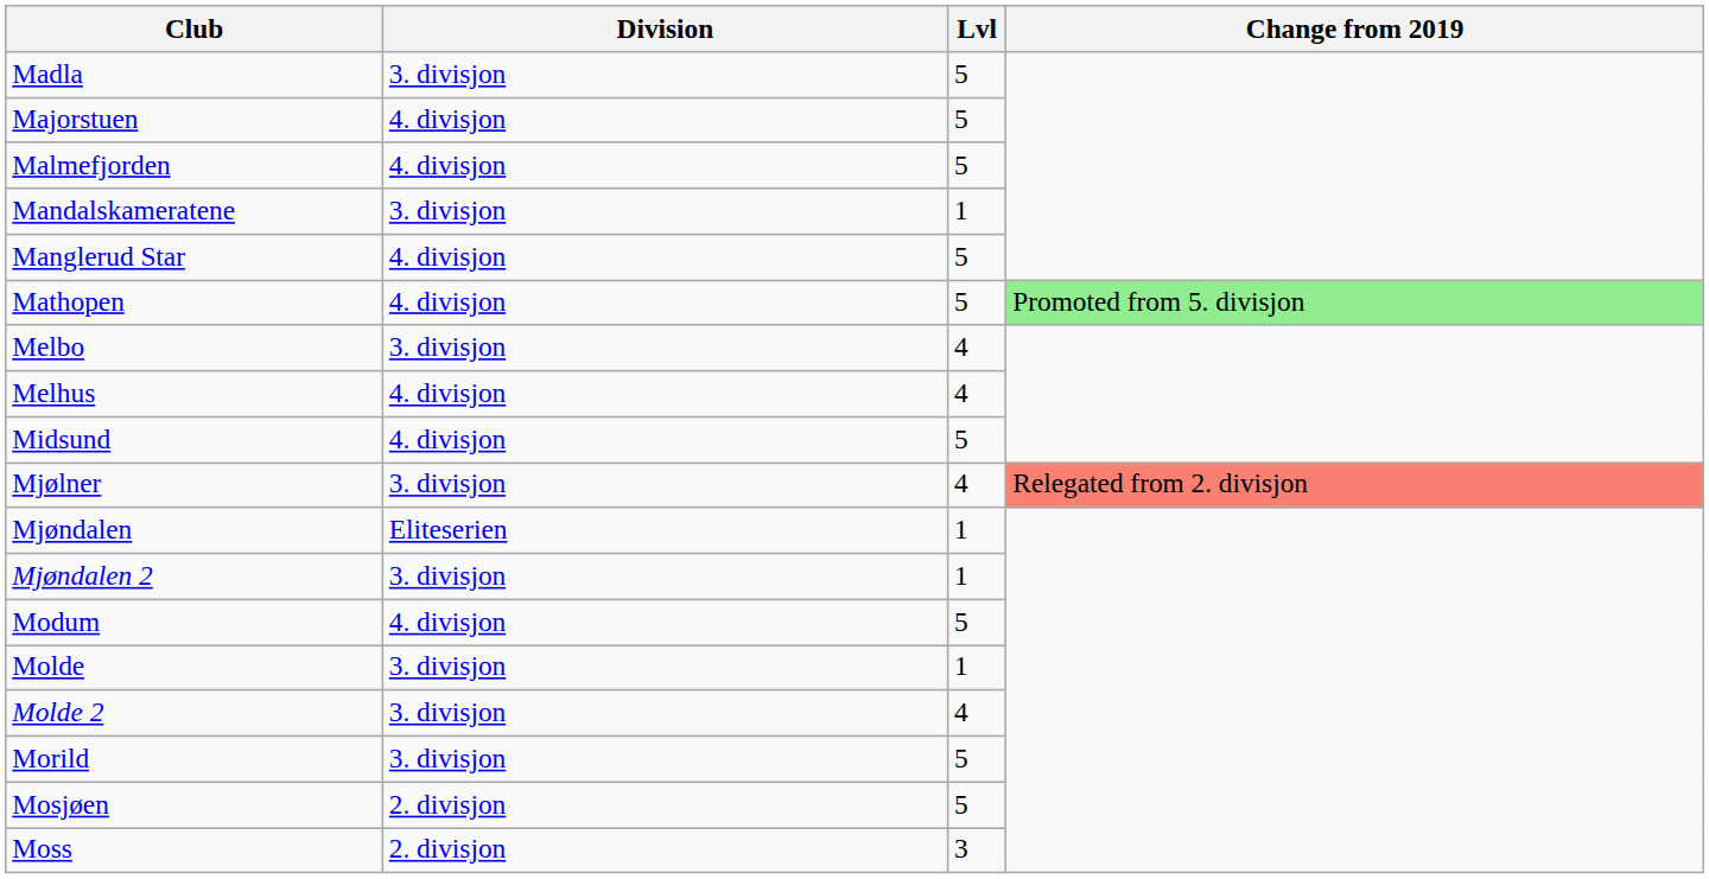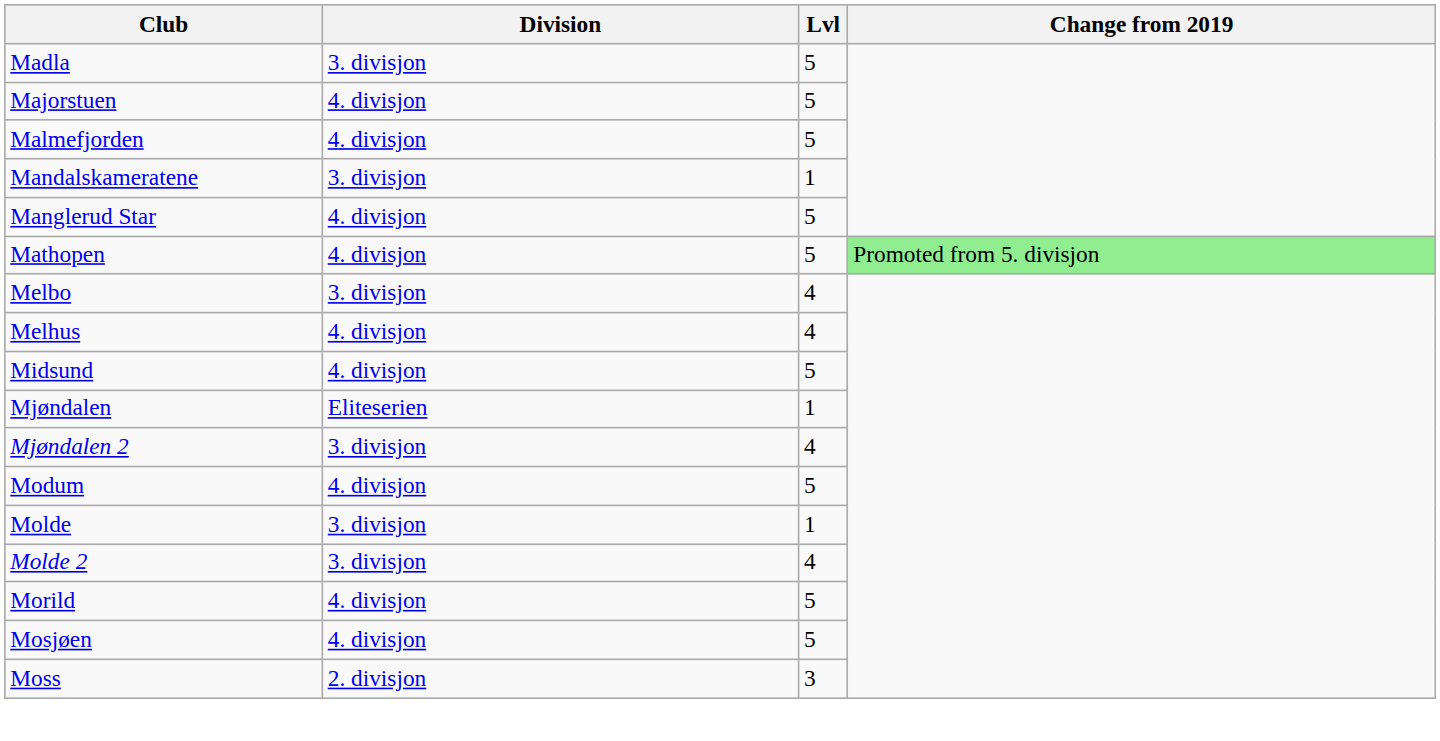 <table class="wikitable sortable" width=100% style="font-size:90%">
 <tr>
 <th width=20%>Club</th>
 <th width=30%>Division</th>
 <th width=3%>Lvl</th>
 <th width=37%>Change from 2019</th>
 </tr>
 <tr>
 <td><a href='#'>Madla</a></td>
 <td><a href='#'>3. divisjon</a></td>
 <td>5</td>
 </tr>
 <tr>
 <td><a href='#'>Majorstuen</a></td>
 <td><a href='#'>4. divisjon</a></td>
 <td>5</td>
 </tr>
 <tr>
 <td><a href='#'>Malmefjorden</a></td>
 <td><a href='#'>4. divisjon</a></td>
 <td>5</td>
 </tr>
 <tr>
 <td><a href='#'>Mandalskameratene</a></td>
 <td><a href='#'>3. divisjon</a></td>
 <td>1</td>
 </tr>
 <tr>
 <td><a href='#'>Manglerud Star</a></td>
 <td><a href='#'>4. divisjon</a></td>
 <td>5</td>
 </tr>
 <tr>
 <td><a href='#'>Mathopen</a></td>
 <td><a href='#'>4. divisjon</a></td>
 <td>5</td>
 <td style="background:lightgreen">Promoted from 5. divisjon</td>
 </tr>
 <tr>
 <td><a href='#'>Melbo</a></td>
 <td><a href='#'>3. divisjon</a></td>
 <td>4</td>
 </tr>
 <tr>
 <td><a href='#'>Melhus</a></td>
 <td><a href='#'>4. divisjon</a></td>
 <td>4</td>
 </tr>
 <tr>
 <td><a href='#'>Midsund</a></td>
 <td><a href='#'>4. divisjon</a></td>
 <td>5</td>
 </tr>
 <tr>
-<td><a href='#'>Mjølner</a></td>
-<td><a href='#'>3. divisjon</a></td>
-<td>4</td>
-<td style="background:salmon">Relegated from 2. divisjon</td>
-</tr>
-<tr>
 <td><a href='#'>Mjøndalen</a></td>
 <td><a href='#'>Eliteserien</a></td>
 <td>1</td>
 </tr>
 <tr>
 <td><em><a href='#'>Mjøndalen 2</a></em></td>
 <td><a href='#'>3. divisjon</a></td>
-<td>1</td>
+<td>4</td>
 </tr>
 <tr>
 <td><a href='#'>Modum</a></td>
 <td><a href='#'>4. divisjon</a></td>
 <td>5</td>
 </tr>
 <tr>
 <td><a href='#'>Molde</a></td>
 <td><a href='#'>3. divisjon</a></td>
 <td>1</td>
 </tr>
 <tr>
 <td><em><a href='#'>Molde 2</a></em></td>
 <td><a href='#'>3. divisjon</a></td>
 <td>4</td>
 </tr>
 <tr>
 <td><a href='#'>Morild</a></td>
-<td><a href='#'>3. divisjon</a></td>
+<td><a href='#'>4. divisjon</a></td>
 <td>5</td>
 </tr>
 <tr>
 <td><a href='#'>Mosjøen</a></td>
-<td><a href='#'>2. divisjon</a></td>
+<td><a href='#'>4. divisjon</a></td>
 <td>5</td>
 </tr>
 <tr>
 <td><a href='#'>Moss</a></td>
 <td><a href='#'>2. divisjon</a></td>
 <td>3</td>
 </tr>
 </table>
